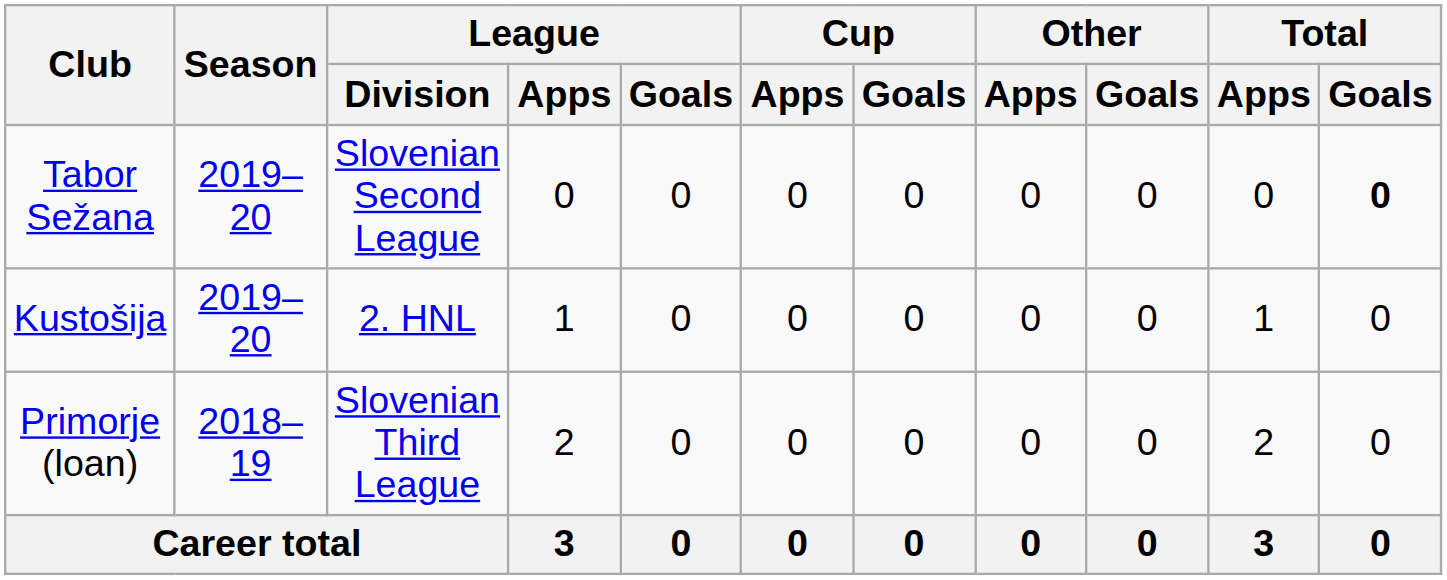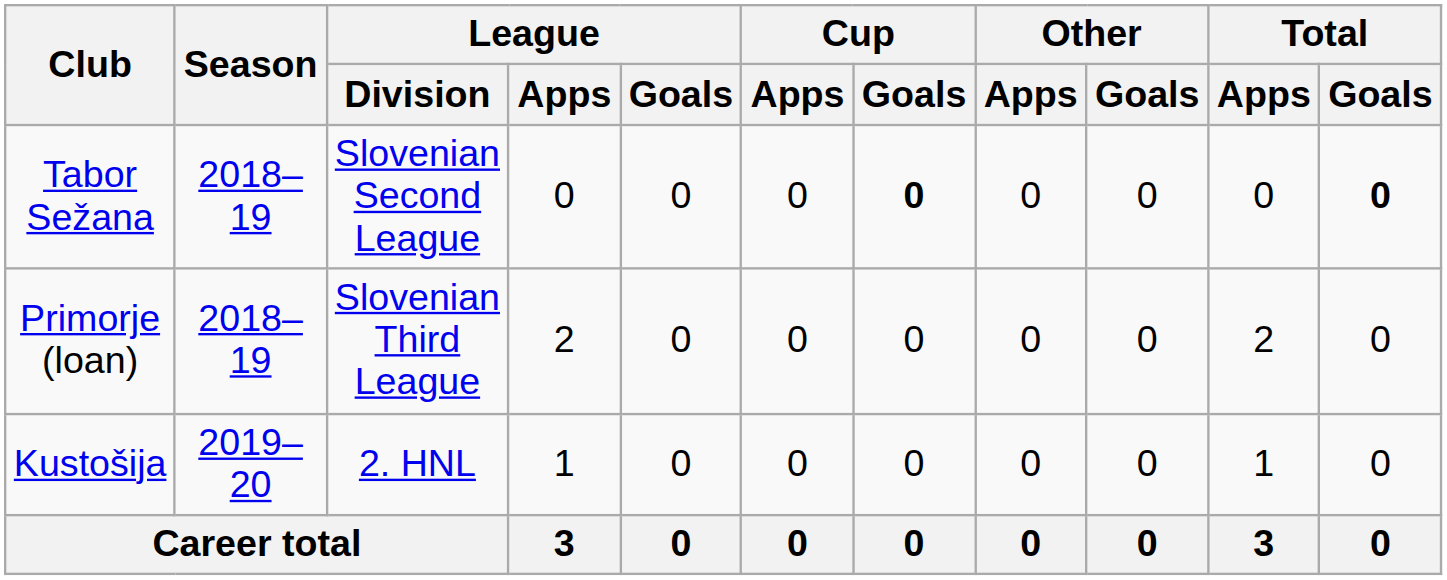 <table class=wikitable style=text-align:center>
 <tr>
 <th rowspan=2>Club</th>
 <th rowspan=2>Season</th>
 <th colspan=3>League</th>
 <th colspan=2>Cup</th>
 <th colspan=2>Other</th>
 <th colspan=2>Total</th>
 </tr>
 <tr>
 <th>Division</th>
 <th>Apps</th>
 <th>Goals</th>
 <th>Apps</th>
 <th>Goals</th>
 <th>Apps</th>
 <th>Goals</th>
 <th>Apps</th>
 <th>Goals</th>
 </tr>
 <tr>
 <td><a href='#'>Tabor Sežana</a></td>
-<td><a href='#'>2019–20</a></td>
+<td><a href='#'>2018–19</a></td>
 <td><a href='#'>Slovenian Second League</a></td>
+<td>0</td>
+<td>0</td>
+<td>0</td>
+<td><strong>0</strong></td>
+<td>0</td>
+<td>0</td>
+<td>0</td>
+<td><strong>0</strong></td>
+</tr>
+<tr>
+<td><a href='#'>Primorje</a> (loan)</td>
+<td><a href='#'>2018–19</a></td>
+<td><a href='#'>Slovenian Third League</a></td>
+<td>2</td>
 <td>0</td>
 <td>0</td>
 <td>0</td>
 <td>0</td>
 <td>0</td>
+<td>2</td>
 <td>0</td>
-<td>0</td>
-<td><strong>0</strong></td>
 </tr>
 <tr>
 <td><a href='#'>Kustošija</a></td>
 <td><a href='#'>2019–20</a></td>
 <td><a href='#'>2. HNL</a></td>
 <td>1</td>
 <td>0</td>
 <td>0</td>
 <td>0</td>
 <td>0</td>
 <td>0</td>
 <td>1</td>
 <td>0</td>
 </tr>
 <tr>
-<td><a href='#'>Primorje</a> (loan)</td>
-<td><a href='#'>2018–19</a></td>
-<td><a href='#'>Slovenian Third League</a></td>
-<td>2</td>
-<td>0</td>
-<td>0</td>
-<td>0</td>
-<td>0</td>
-<td>0</td>
-<td>2</td>
-<td>0</td>
-</tr>
-<tr>
 <th colspan=3>Career total</th>
 <th>3</th>
 <th>0</th>
 <th>0</th>
 <th>0</th>
 <th>0</th>
 <th>0</th>
 <th>3</th>
 <th>0</th>
 </tr>
 </table>
